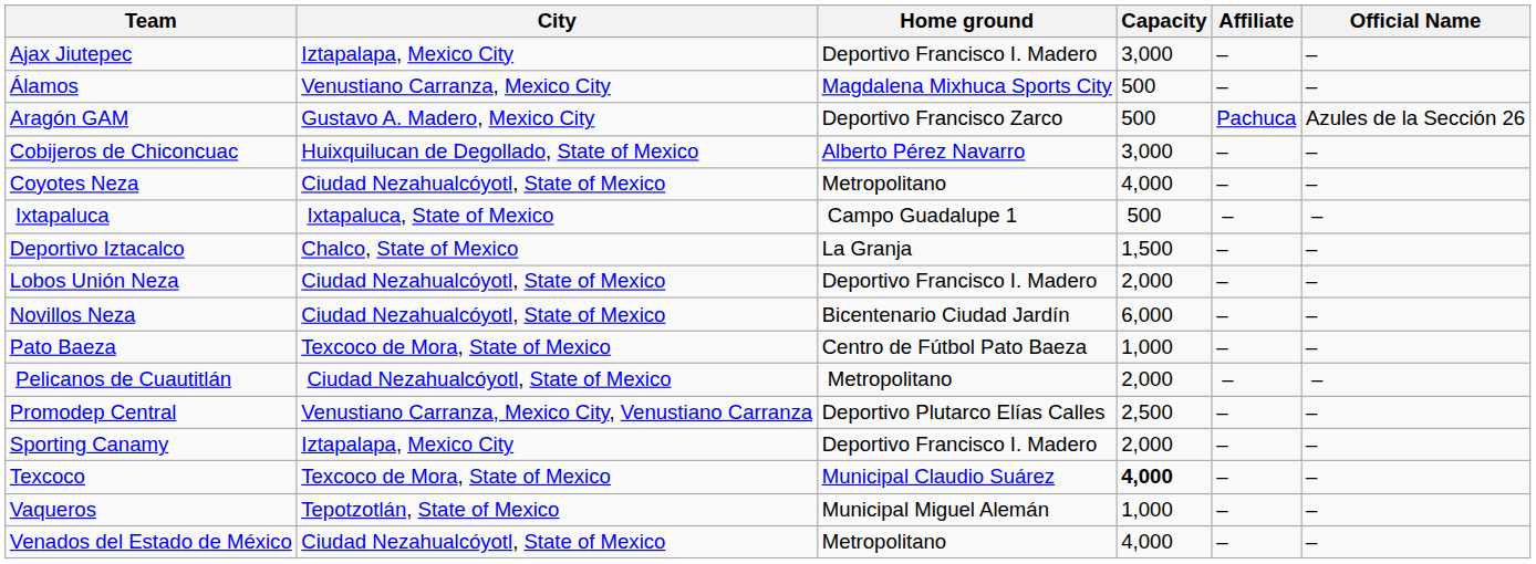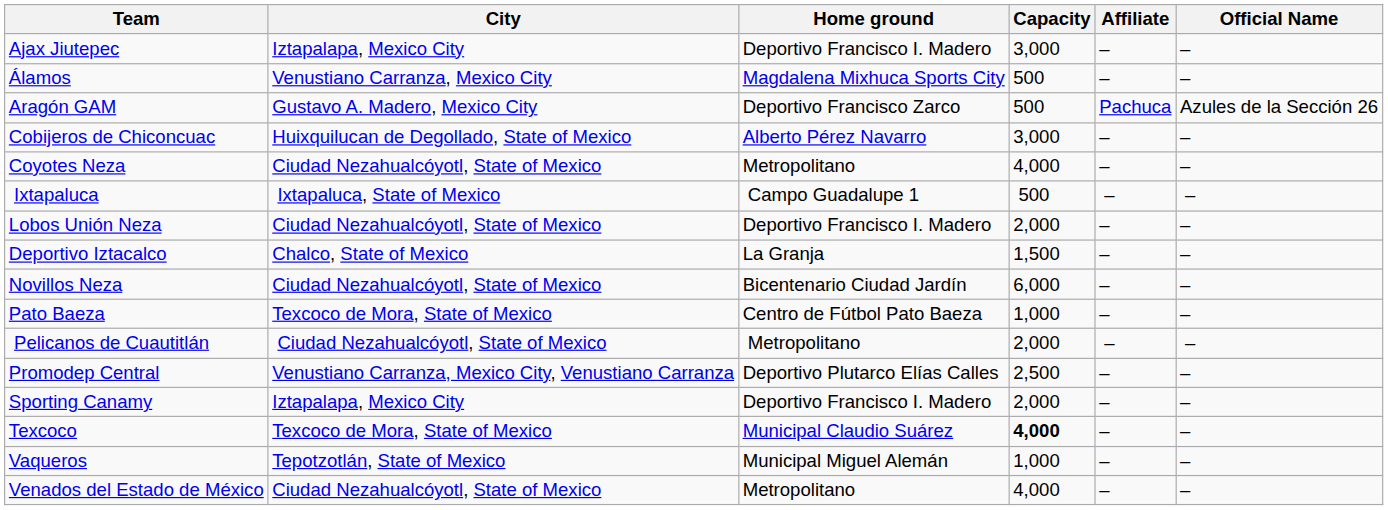 <table class="wikitable sortable">
 <tr>
 <th>Team</th>
 <th>City</th>
 <th>Home ground</th>
 <th>Capacity</th>
 <th>Affiliate</th>
 <th>Official Name</th>
 </tr>
 <tr>
 <td><a href='#'>Ajax Jiutepec</a></td>
 <td><a href='#'>Iztapalapa</a>, <a href='#'>Mexico City</a></td>
 <td>Deportivo Francisco I. Madero</td>
 <td>3,000</td>
 <td>–</td>
 <td>–</td>
 </tr>
 <tr>
 <td><a href='#'>Álamos</a></td>
 <td><a href='#'>Venustiano Carranza</a>, <a href='#'>Mexico City</a></td>
 <td><a href='#'>Magdalena Mixhuca Sports City</a></td>
 <td>500</td>
 <td>–</td>
 <td>–</td>
 </tr>
 <tr>
 <td><a href='#'>Aragón GAM</a></td>
 <td><a href='#'>Gustavo A. Madero</a>, <a href='#'>Mexico City</a></td>
 <td>Deportivo Francisco Zarco</td>
 <td>500</td>
 <td><a href='#'>Pachuca</a></td>
 <td>Azules de la Sección 26</td>
 </tr>
 <tr>
 <td><a href='#'>Cobijeros de Chiconcuac</a></td>
 <td><a href='#'>Huixquilucan de Degollado</a>, <a href='#'>State of Mexico</a></td>
 <td><a href='#'>Alberto Pérez Navarro</a></td>
 <td>3,000</td>
 <td>–</td>
 <td>–</td>
 </tr>
 <tr>
 <td><a href='#'>Coyotes Neza</a></td>
 <td><a href='#'>Ciudad Nezahualcóyotl</a>, <a href='#'>State of Mexico</a></td>
 <td>Metropolitano</td>
 <td>4,000</td>
 <td>–</td>
 <td>–</td>
 </tr>
 <tr>
 <td> <a href='#'>Ixtapaluca</a> </td>
 <td> <a href='#'>Ixtapaluca</a>, <a href='#'>State of Mexico</a> </td>
 <td> Campo Guadalupe 1</td>
 <td> 500 </td>
 <td> – </td>
 <td> –</td>
 </tr>
 <tr>
+<td><a href='#'>Lobos Unión Neza</a></td>
+<td><a href='#'>Ciudad Nezahualcóyotl</a>, <a href='#'>State of Mexico</a></td>
+<td>Deportivo Francisco I. Madero</td>
+<td>2,000</td>
+<td>–</td>
+<td>–</td>
+</tr>
+<tr>
 <td><a href='#'>Deportivo Iztacalco</a></td>
 <td><a href='#'>Chalco</a>, <a href='#'>State of Mexico</a></td>
 <td>La Granja</td>
 <td>1,500</td>
-<td>–</td>
-<td>–</td>
-</tr>
-<tr>
-<td><a href='#'>Lobos Unión Neza</a></td>
-<td><a href='#'>Ciudad Nezahualcóyotl</a>, <a href='#'>State of Mexico</a></td>
-<td>Deportivo Francisco I. Madero</td>
-<td>2,000</td>
 <td>–</td>
 <td>–</td>
 </tr>
 <tr>
 <td><a href='#'>Novillos Neza</a></td>
 <td><a href='#'>Ciudad Nezahualcóyotl</a>, <a href='#'>State of Mexico</a></td>
 <td>Bicentenario Ciudad Jardín</td>
 <td>6,000</td>
 <td>–</td>
 <td>–</td>
 </tr>
 <tr>
 <td><a href='#'>Pato Baeza</a></td>
 <td><a href='#'>Texcoco de Mora</a>, <a href='#'>State of Mexico</a></td>
 <td>Centro de Fútbol Pato Baeza</td>
 <td>1,000</td>
 <td>–</td>
 <td>–</td>
 </tr>
 <tr>
 <td> <a href='#'>Pelicanos de Cuautitlán</a> </td>
 <td> <a href='#'>Ciudad Nezahualcóyotl</a>, <a href='#'>State of Mexico</a> </td>
 <td> Metropolitano </td>
 <td>2,000</td>
 <td> – </td>
 <td> –</td>
 </tr>
 <tr>
 <td><a href='#'>Promodep Central</a></td>
 <td><a href='#'>Venustiano Carranza, Mexico City</a>, <a href='#'>Venustiano Carranza</a></td>
 <td>Deportivo Plutarco Elías Calles</td>
 <td>2,500</td>
 <td>–</td>
 <td>–</td>
 </tr>
 <tr>
 <td><a href='#'>Sporting Canamy</a></td>
 <td><a href='#'>Iztapalapa</a>, <a href='#'>Mexico City</a></td>
 <td>Deportivo Francisco I. Madero</td>
 <td>2,000</td>
 <td>–</td>
 <td>–</td>
 </tr>
 <tr>
 <td><a href='#'>Texcoco</a></td>
 <td><a href='#'>Texcoco de Mora</a>, <a href='#'>State of Mexico</a></td>
 <td><a href='#'>Municipal Claudio Suárez</a></td>
 <td><strong>4,000</strong></td>
 <td>–</td>
 <td>–</td>
 </tr>
 <tr>
 <td><a href='#'>Vaqueros</a></td>
 <td><a href='#'>Tepotzotlán</a>, <a href='#'>State of Mexico</a></td>
 <td>Municipal Miguel Alemán</td>
 <td>1,000</td>
 <td>–</td>
 <td>–</td>
 </tr>
 <tr>
 <td><a href='#'>Venados del Estado de México</a></td>
 <td><a href='#'>Ciudad Nezahualcóyotl</a>, <a href='#'>State of Mexico</a></td>
 <td>Metropolitano</td>
 <td>4,000</td>
 <td>–</td>
 <td>–</td>
 </tr>
 </table>
